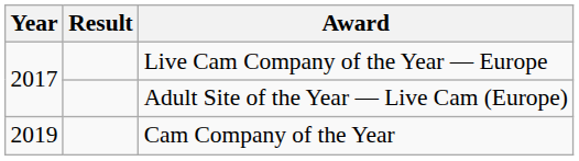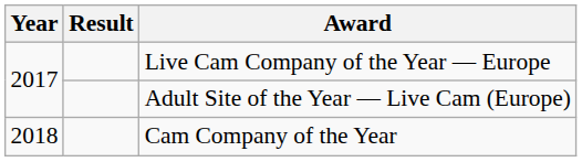 <table class="wikitable">
 <tr>
 <th>Year</th>
 <th>Result</th>
 <th>Award</th>
 </tr>
 <tr>
 <td rowspan="2">2017</td>
 <td></td>
 <td>Live Cam Company of the Year — Europe</td>
 </tr>
 <tr>
 <td></td>
 <td>Adult Site of the Year — Live Cam (Europe)</td>
 </tr>
 <tr>
-<td 2019>2019</td>
+<td 2019>2018</td>
 <td></td>
 <td>Cam Company of the Year</td>
 </tr>
 </table>
